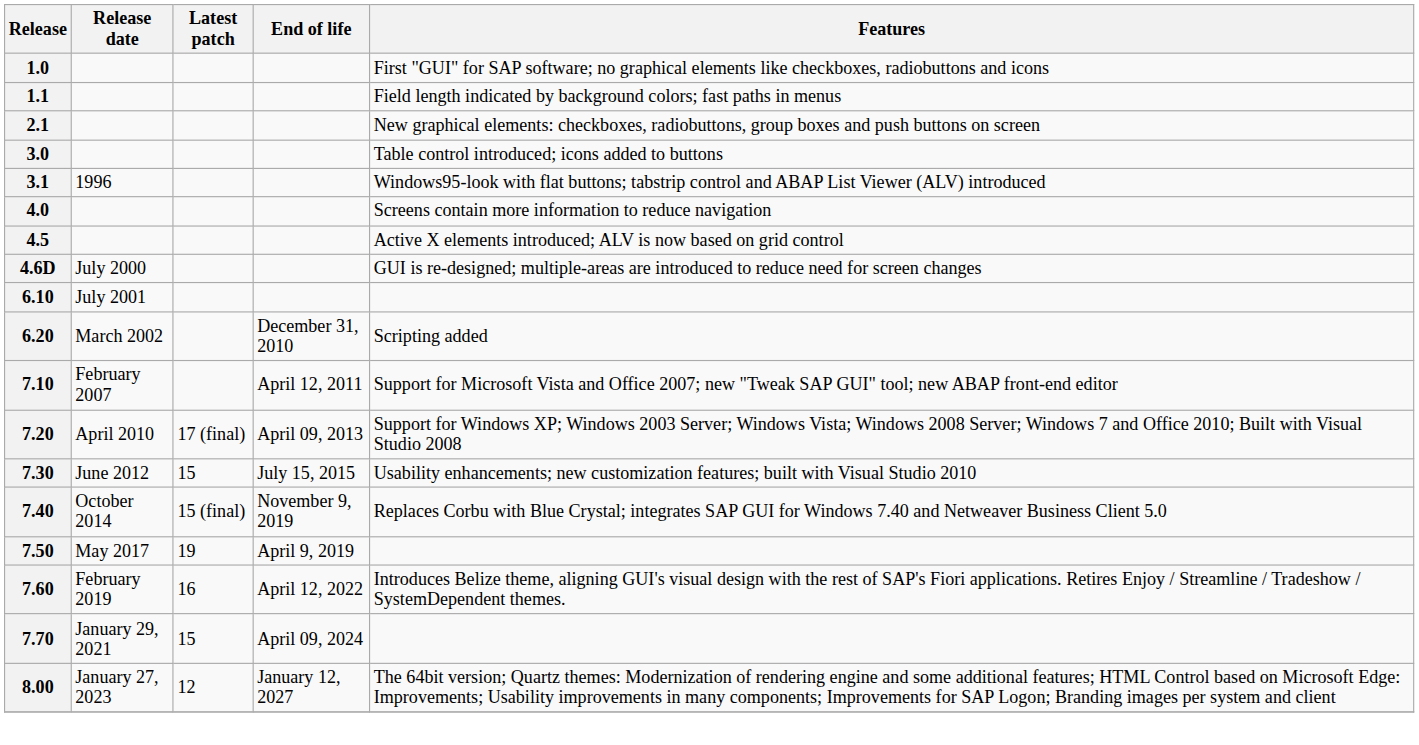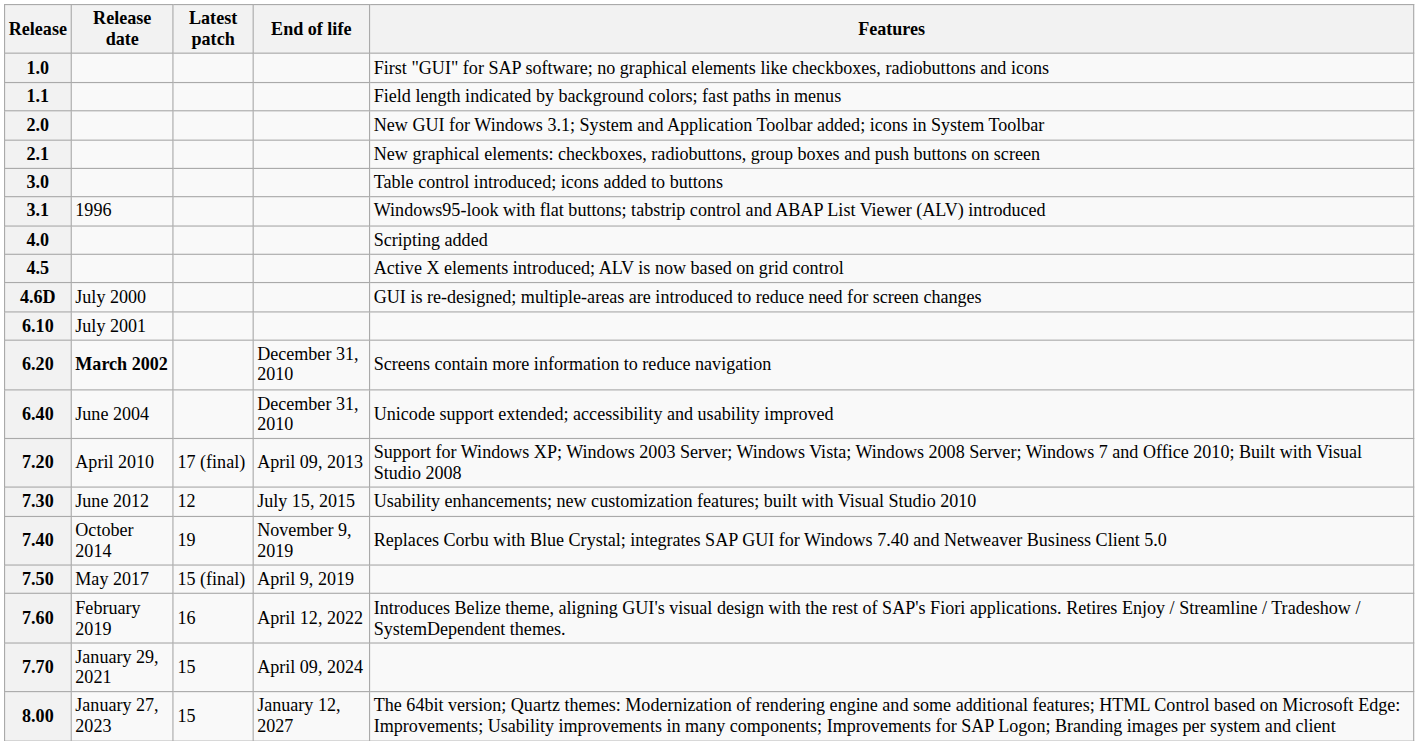 <table class="wikitable">
 <tr>
 <th>Release</th>
 <th>Release date</th>
 <th>Latest patch</th>
 <th>End of life</th>
 <th>Features</th>
 </tr>
 <tr>
 <th>1.0</th>
 <td></td>
 <td></td>
 <td></td>
 <td>First "GUI" for SAP software; no graphical elements like checkboxes, radiobuttons and icons</td>
 </tr>
 <tr>
 <th>1.1</th>
 <td></td>
 <td></td>
 <td></td>
 <td>Field length indicated by background colors; fast paths in menus</td>
+</tr>
+<tr>
+<th>2.0</th>
+<td></td>
+<td></td>
+<td></td>
+<td>New GUI for Windows 3.1; System and Application Toolbar added; icons in System Toolbar</td>
 </tr>
 <tr>
 <th>2.1</th>
 <td></td>
 <td></td>
 <td></td>
 <td>New graphical elements: checkboxes, radiobuttons, group boxes and push buttons on screen</td>
 </tr>
 <tr>
 <th>3.0</th>
 <td></td>
 <td></td>
 <td></td>
 <td>Table control introduced; icons added to buttons</td>
 </tr>
 <tr>
 <th>3.1</th>
 <td>1996</td>
 <td></td>
 <td></td>
 <td>Windows95-look with flat buttons; tabstrip control and ABAP List Viewer (ALV) introduced</td>
 </tr>
 <tr>
 <th>4.0</th>
 <td></td>
 <td></td>
 <td></td>
-<td>Screens contain more information to reduce navigation</td>
+<td>Scripting added </td>
 </tr>
 <tr>
 <th>4.5</th>
 <td></td>
 <td></td>
 <td></td>
 <td>Active X elements introduced; ALV is now based on grid control</td>
 </tr>
 <tr>
 <th>4.6D</th>
 <td>July 2000</td>
 <td></td>
 <td></td>
 <td>GUI is re-designed; multiple-areas are introduced to reduce need for screen changes</td>
 </tr>
 <tr>
 <th>6.10</th>
 <td>July 2001</td>
 <td></td>
 <td></td>
 <td></td>
 </tr>
 <tr>
 <th>6.20</th>
-<td>March 2002</td>
+<td><strong>March 2002</strong></td>
 <td></td>
 <td>December 31, 2010</td>
-<td>Scripting added </td>
+<td>Screens contain more information to reduce navigation</td>
 </tr>
 <tr>
-<th>7.10</th>
-<td>February 2007</td>
+<th>6.40</th>
+<td>June 2004</td>
 <td></td>
-<td>April 12, 2011</td>
-<td>Support for Microsoft Vista and Office 2007; new "Tweak SAP GUI" tool; new ABAP front-end editor</td>
+<td>December 31, 2010</td>
+<td>Unicode support extended; accessibility and usability improved</td>
 </tr>
 <tr>
 <th>7.20</th>
 <td>April 2010</td>
 <td>17 (final)</td>
 <td>April 09, 2013</td>
 <td>Support for Windows XP; Windows 2003 Server; Windows Vista; Windows 2008 Server;  Windows 7 and Office 2010; Built with Visual Studio 2008</td>
 </tr>
 <tr>
 <th>7.30</th>
 <td>June 2012</td>
-<td>15</td>
+<td>12</td>
 <td>July 15, 2015</td>
 <td>Usability enhancements; new customization features; built with Visual Studio 2010</td>
 </tr>
 <tr>
 <th>7.40</th>
 <td>October 2014</td>
-<td>15 (final)</td>
+<td>19</td>
 <td>November 9, 2019</td>
 <td>Replaces Corbu with Blue Crystal; integrates SAP GUI for Windows 7.40 and Netweaver Business Client 5.0</td>
 </tr>
 <tr>
 <th>7.50</th>
 <td>May 2017</td>
-<td>19</td>
+<td>15 (final)</td>
 <td>April 9, 2019</td>
 <td></td>
 </tr>
 <tr>
 <th>7.60</th>
 <td>February 2019</td>
 <td>16</td>
 <td>April 12, 2022</td>
 <td>Introduces Belize theme, aligning GUI's visual design with the rest of SAP's Fiori applications. Retires Enjoy / Streamline / Tradeshow / SystemDependent themes.</td>
 </tr>
 <tr>
 <th>7.70</th>
 <td>January 29, 2021</td>
 <td>15</td>
 <td>April 09, 2024</td>
 <td></td>
 </tr>
 <tr>
 <th>8.00</th>
 <td>January 27, 2023</td>
-<td>12</td>
+<td>15</td>
 <td>January 12, 2027</td>
 <td>The 64bit version; Quartz themes: Modernization of rendering engine and some additional features; HTML Control based on Microsoft Edge: Improvements; Usability improvements in many components; Improvements for SAP Logon; Branding images per system and client</td>
 </tr>
 <tr>
 </tr>
 </table>
